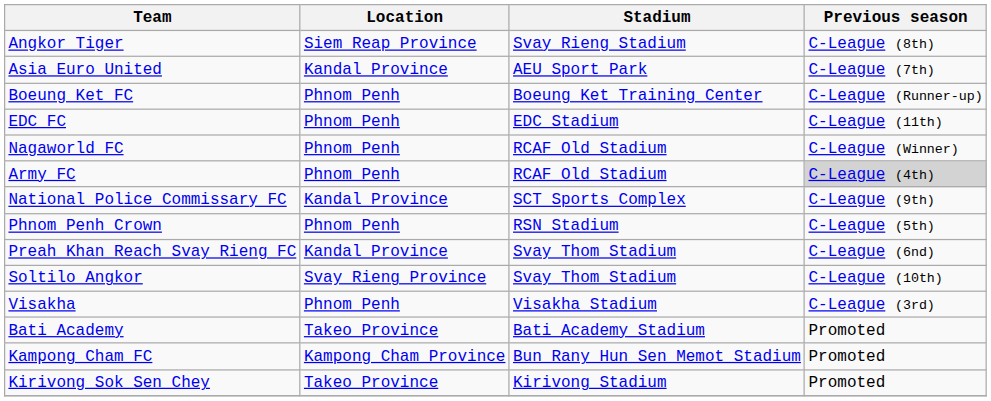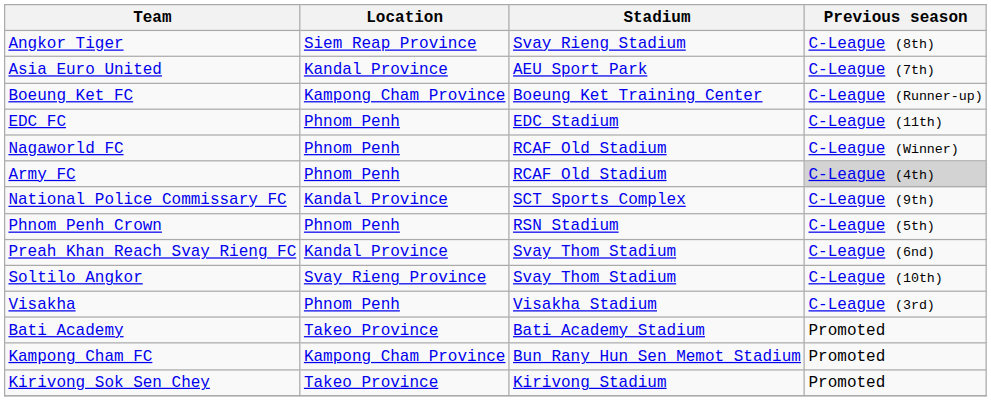 <table class="wikitable sortable" style="align-left">
 <tr>
 <th>Team</th>
 <th>Location</th>
 <th>Stadium</th>
 <th>Previous season</th>
 </tr>
 <tr>
 <td><a href='#'>Angkor Tiger</a></td>
 <td><a href='#'>Siem Reap Province</a></td>
 <td><a href='#'>Svay Rieng Stadium</a></td>
 <td><a href='#'>C-League</a> <small>(8th)</small></td>
 </tr>
 <tr>
 <td><a href='#'>Asia Euro United</a></td>
 <td><a href='#'>Kandal Province</a></td>
 <td><a href='#'>AEU Sport Park</a></td>
 <td><a href='#'>C-League</a> <small>(7th)</small></td>
 </tr>
 <tr>
 <td><a href='#'>Boeung Ket FC</a></td>
-<td><a href='#'>Phnom Penh</a></td>
+<td><a href='#'>Kampong Cham Province</a></td>
 <td><a href='#'>Boeung Ket Training Center</a></td>
 <td><a href='#'>C-League</a> <small>(Runner-up)</small></td>
 </tr>
 <tr>
 <td><a href='#'>EDC FC</a></td>
 <td><a href='#'>Phnom Penh</a></td>
 <td><a href='#'>EDC Stadium</a></td>
 <td><a href='#'>C-League</a> <small>(11th)</small></td>
 </tr>
 <tr>
 <td><a href='#'>Nagaworld FC</a></td>
 <td><a href='#'>Phnom Penh</a></td>
 <td><a href='#'>RCAF Old Stadium</a></td>
 <td><a href='#'>C-League</a> <small>(Winner)</small></td>
 </tr>
 <tr>
 <td><a href='#'>Army FC</a></td>
 <td><a href='#'>Phnom Penh</a></td>
 <td><a href='#'>RCAF Old Stadium</a></td>
 <td style="background: lightgrey;"><a href='#'>C-League</a> <small>(4th)</small></td>
 </tr>
 <tr>
 <td><a href='#'>National Police Commissary FC</a></td>
 <td><a href='#'>Kandal Province</a></td>
 <td><a href='#'>SCT Sports Complex</a></td>
 <td><a href='#'>C-League</a> <small>(9th)</small></td>
 </tr>
 <tr>
 <td><a href='#'>Phnom Penh Crown</a></td>
 <td><a href='#'>Phnom Penh</a></td>
 <td><a href='#'>RSN Stadium</a></td>
 <td><a href='#'>C-League</a> <small>(5th)</small></td>
 </tr>
 <tr>
 <td><a href='#'>Preah Khan Reach Svay Rieng FC</a></td>
 <td><a href='#'>Kandal Province</a></td>
 <td><a href='#'>Svay Thom Stadium</a></td>
 <td><a href='#'>C-League</a> <small>(6nd)</small></td>
 </tr>
 <tr>
 <td><a href='#'>Soltilo Angkor</a></td>
 <td><a href='#'>Svay Rieng Province</a></td>
 <td><a href='#'>Svay Thom Stadium</a></td>
 <td><a href='#'>C-League</a> <small>(10th)</small></td>
 </tr>
 <tr>
 <td><a href='#'>Visakha</a></td>
 <td><a href='#'>Phnom Penh</a></td>
 <td><a href='#'>Visakha Stadium</a></td>
 <td><a href='#'>C-League</a> <small>(3rd)</small></td>
 </tr>
 <tr>
 <td><a href='#'>Bati Academy</a></td>
 <td><a href='#'>Takeo Province</a></td>
 <td><a href='#'>Bati Academy Stadium</a></td>
 <td>Promoted</td>
 </tr>
 <tr>
 <td><a href='#'>Kampong Cham FC</a></td>
 <td><a href='#'>Kampong Cham Province</a></td>
 <td><a href='#'>Bun Rany Hun Sen Memot Stadium</a></td>
 <td>Promoted</td>
 </tr>
 <tr>
 <td><a href='#'>Kirivong Sok Sen Chey</a></td>
 <td><a href='#'>Takeo Province</a></td>
 <td><a href='#'>Kirivong Stadium</a></td>
 <td>Promoted</td>
 </tr>
 <tr>
 </tr>
 </table>
